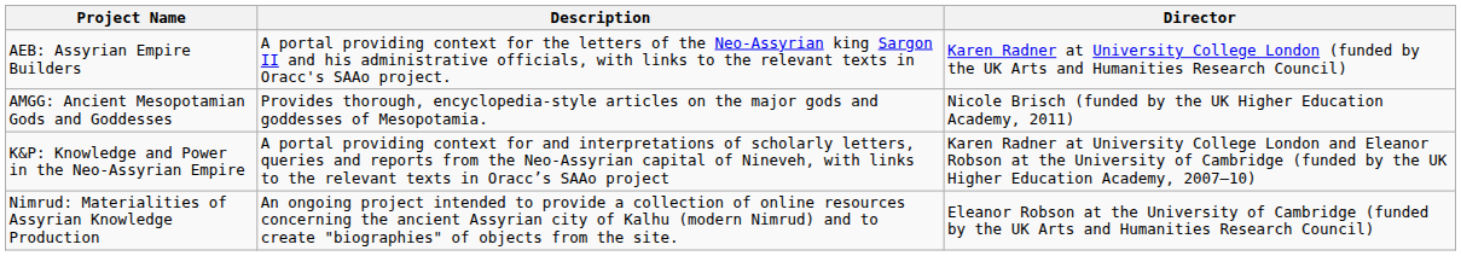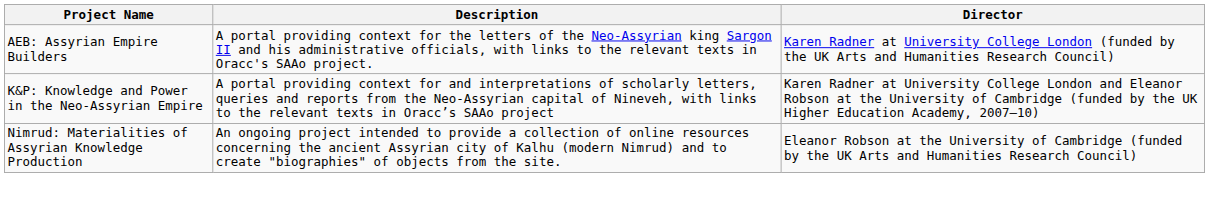 <table class="wikitable">
 <tr>
 <th>Project Name</th>
 <th>Description</th>
 <th>Director</th>
 </tr>
 <tr>
 <td>AEB: Assyrian Empire Builders</td>
 <td>A portal providing context for the letters of the <a href='#'>Neo-Assyrian</a> king <a href='#'>Sargon II</a> and his administrative officials, with links to the relevant texts in Oracc's SAAo project.</td>
 <td><a href='#'>Karen Radner</a> at <a href='#'>University College London</a> (funded by the UK Arts and Humanities Research Council)</td>
 </tr>
 <tr>
-<td>AMGG: Ancient Mesopotamian Gods and Goddesses</td>
-<td>Provides thorough, encyclopedia-style articles on the major gods and goddesses of Mesopotamia.</td>
-<td>Nicole Brisch (funded by the UK Higher Education Academy, 2011)</td>
-</tr>
-<tr>
 <td>K&P: Knowledge and Power in the Neo-Assyrian Empire</td>
 <td>A portal providing context for and interpretations of scholarly letters, queries and reports from the Neo-Assyrian capital of Nineveh, with links to the relevant texts in Oracc’s SAAo project</td>
 <td>Karen Radner at University College London and Eleanor Robson at the University of Cambridge (funded by the UK Higher Education Academy, 2007–10)</td>
 </tr>
 <tr>
 <td>Nimrud: Materialities of Assyrian Knowledge Production</td>
 <td>An ongoing project intended to provide a collection of online resources concerning the ancient Assyrian city of Kalhu (modern Nimrud) and to create "biographies" of objects from the site.</td>
 <td>Eleanor Robson at the University of Cambridge (funded by the UK Arts and Humanities Research Council)</td>
 </tr>
 </table>
